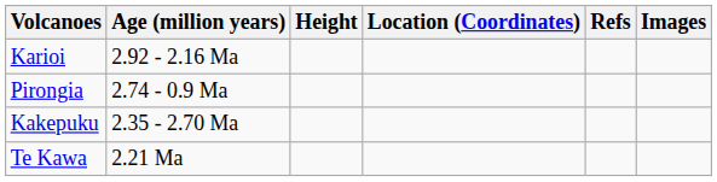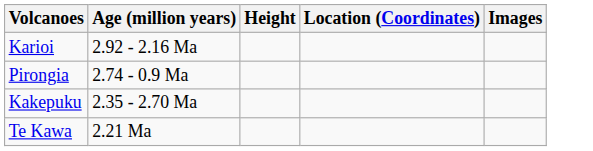 <table class="wikitable sortable">
 <tr>
 <th>Volcanoes</th>
 <th>Age (million years)</th>
 <th>Height</th>
 <th>Location (<a href='#'>Coordinates</a>)</th>
-<th class="unsortable">Refs</th>
 <th class="unsortable">Images</th>
 </tr>
 <tr>
 <td align="left"><a href='#'>Karioi</a></td>
 <td>2.92 - 2.16 Ma</td>
-<td></td>
 <td></td>
 <td></td>
 <td></td>
 </tr>
 <tr>
 <td align="left"><a href='#'>Pirongia</a></td>
 <td>2.74 - 0.9 Ma</td>
 <td></td>
 <td></td>
 <td></td>
-<td></td>
 </tr>
 <tr>
 <td align="left"><a href='#'>Kakepuku</a></td>
 <td>2.35 - 2.70 Ma</td>
-<td></td>
 <td></td>
 <td></td>
 <td></td>
 </tr>
 <tr>
 <td align="left"><a href='#'>Te Kawa</a></td>
 <td>2.21 Ma</td>
 <td></td>
 <td></td>
 <td></td>
-<td></td>
 </tr>
 </table>
